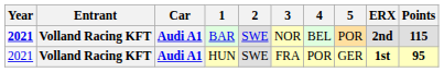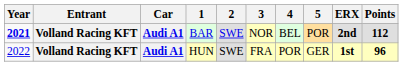 <table class="wikitable" border="1" style="text-align:center; font-size:90%;">
 <tr valign="top">
 <th>Year</th>
 <th>Entrant</th>
 <th>Car</th>
 <th>1</th>
 <th>2</th>
 <th>3</th>
 <th>4</th>
 <th>5</th>
 <th>ERX</th>
 <th>Points</th>
 </tr>
 <tr>
 <td><strong><a href='#'>2021</a></strong></td>
 <th>Volland Racing KFT</th>
 <th><a href='#'>Audi A1</a></th>
 <td style="background:#DFFFDF;"><a href='#'>BAR</a><br></td>
 <td style="background:#DFDFDF"><a href='#'>SWE</a><br></td>
 <td style="background:#FFFFBF;">NOR<br></td>
 <td style="background:#DFFFDF;">BEL<br></td>
 <td style="background:#FFDF9F;">POR<br></td>
 <td style="background:#DFDFDF;"><strong>2nd</strong></td>
-<td style="background:#DFDFDF;"><strong>115</strong></td>
+<td style="background:#DFDFDF;"><strong>112</strong></td>
 </tr>
 <tr>
-<td><a href='#'>2021</a></td>
+<td><a href='#'>2022</a></td>
 <th>Volland Racing KFT</th>
 <th><a href='#'>Audi A1</a></th>
 <td style="background:#FFFFBF">HUN<br></td>
 <td style="background:#DFDFDF;">SWE<br></td>
 <td style="background:#FFFFBF;">FRA<br></td>
 <td style="background:#FFFFBF;">POR<br></td>
 <td style="background:#FFFFBF;">GER<br></td>
 <th style="background:#FFFFBF;"><strong>1st</strong></th>
-<th style="background:#FFFFBF;"><strong>95</strong></th>
+<th style="background:#FFFFBF;"><strong>96</strong></th>
 </tr>
 </table>
